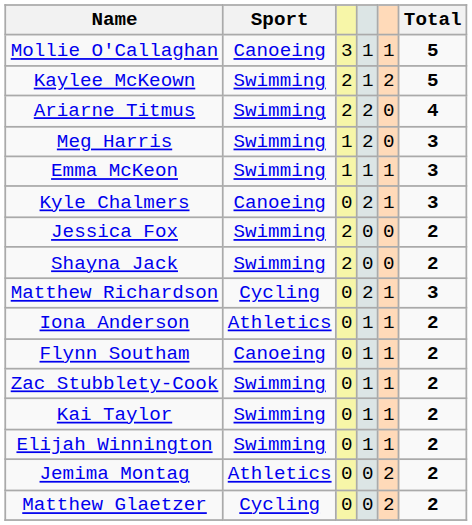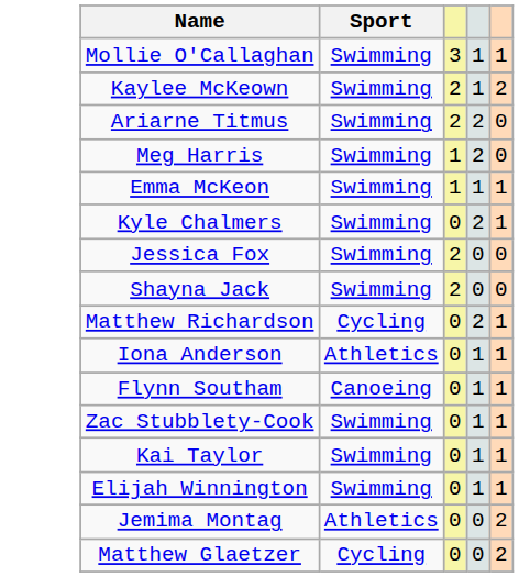 <table class=wikitable style=font-size:85%;text-align:center;float:right>
 <tr>
 <th>Name</th>
 <th>Sport</th>
 <td bgcolor=F7F6A8></td>
 <td bgcolor=DCE5E5></td>
 <td bgcolor=FFDAB9></td>
-<th>Total</th>
 </tr>
 <tr>
 <td><a href='#'>Mollie O'Callaghan</a></td>
-<td><a href='#'>Canoeing</a></td>
+<td><a href='#'>Swimming</a></td>
 <td bgcolor=F7F6A8>3</td>
 <td bgcolor=DCE5E5>1</td>
 <td bgcolor=FFDAB9>1</td>
-<td><strong>5</strong></td>
 </tr>
 <tr>
 <td><a href='#'>Kaylee McKeown</a></td>
 <td><a href='#'>Swimming</a></td>
 <td bgcolor=F7F6A8>2</td>
 <td bgcolor=DCE5E5>1</td>
 <td bgcolor=FFDAB9>2</td>
-<td><strong>5</strong></td>
 </tr>
 <tr>
 <td><a href='#'>Ariarne Titmus</a></td>
 <td><a href='#'>Swimming</a></td>
 <td bgcolor=F7F6A8>2</td>
 <td bgcolor=DCE5E5>2</td>
 <td bgcolor=FFDAB9>0</td>
-<td><strong>4</strong></td>
 </tr>
 <tr>
 <td><a href='#'>Meg Harris</a></td>
 <td><a href='#'>Swimming</a></td>
 <td bgcolor=F7F6A8>1</td>
 <td bgcolor=DCE5E5>2</td>
 <td bgcolor=FFDAB9>0</td>
-<td><strong>3</strong></td>
 </tr>
 <tr>
 <td><a href='#'>Emma McKeon</a></td>
 <td><a href='#'>Swimming</a></td>
 <td bgcolor=F7F6A8>1</td>
 <td bgcolor=DCE5E5>1</td>
 <td bgcolor=FFDAB9>1</td>
-<td><strong>3</strong></td>
 </tr>
 <tr>
 <td><a href='#'>Kyle Chalmers</a></td>
-<td><a href='#'>Canoeing</a></td>
+<td><a href='#'>Swimming</a></td>
 <td bgcolor=F7F6A8>0</td>
 <td bgcolor=DCE5E5>2</td>
 <td bgcolor=FFDAB9>1</td>
-<td><strong>3</strong></td>
 </tr>
 <tr>
 <td><a href='#'>Jessica Fox</a></td>
 <td><a href='#'>Swimming</a></td>
 <td bgcolor=F7F6A8>2</td>
 <td bgcolor=DCE5E5>0</td>
 <td bgcolor=FFDAB9>0</td>
-<td><strong>2</strong></td>
 </tr>
 <tr>
 <td><a href='#'>Shayna Jack</a></td>
 <td><a href='#'>Swimming</a></td>
 <td bgcolor=F7F6A8>2</td>
 <td bgcolor=DCE5E5>0</td>
 <td bgcolor=FFDAB9>0</td>
-<td><strong>2</strong></td>
 </tr>
 <tr>
 <td><a href='#'>Matthew Richardson</a></td>
 <td><a href='#'>Cycling</a></td>
 <td bgcolor=F7F6A8>0</td>
 <td bgcolor=DCE5E5>2</td>
 <td bgcolor=FFDAB9>1</td>
-<td><strong>3</strong></td>
 </tr>
 <tr>
 <td><a href='#'>Iona Anderson</a></td>
 <td><a href='#'>Athletics</a></td>
 <td bgcolor=F7F6A8>0</td>
 <td bgcolor=DCE5E5>1</td>
 <td bgcolor=FFDAB9>1</td>
-<td><strong>2</strong></td>
 </tr>
 <tr>
 <td><a href='#'>Flynn Southam</a></td>
 <td><a href='#'>Canoeing</a></td>
 <td bgcolor=F7F6A8>0</td>
 <td bgcolor=DCE5E5>1</td>
 <td bgcolor=FFDAB9>1</td>
-<td><strong>2</strong></td>
 </tr>
 <tr>
 <td><a href='#'>Zac Stubblety-Cook</a></td>
 <td><a href='#'>Swimming</a></td>
 <td bgcolor=F7F6A8>0</td>
 <td bgcolor=DCE5E5>1</td>
 <td bgcolor=FFDAB9>1</td>
-<td><strong>2</strong></td>
 </tr>
 <tr>
 <td><a href='#'>Kai Taylor</a></td>
 <td><a href='#'>Swimming</a></td>
 <td bgcolor=F7F6A8>0</td>
 <td bgcolor=DCE5E5>1</td>
 <td bgcolor=FFDAB9>1</td>
-<td><strong>2</strong></td>
 </tr>
 <tr>
 <td><a href='#'>Elijah Winnington</a></td>
 <td><a href='#'>Swimming</a></td>
 <td bgcolor=F7F6A8>0</td>
 <td bgcolor=DCE5E5>1</td>
 <td bgcolor=FFDAB9>1</td>
-<td><strong>2</strong></td>
 </tr>
 <tr>
 <td><a href='#'>Jemima Montag</a></td>
 <td><a href='#'>Athletics</a></td>
 <td bgcolor=F7F6A8>0</td>
 <td bgcolor=DCE5E5>0</td>
 <td bgcolor=FFDAB9>2</td>
-<td><strong>2</strong></td>
 </tr>
 <tr>
 <td><a href='#'>Matthew Glaetzer</a></td>
 <td><a href='#'>Cycling</a></td>
 <td bgcolor=F7F6A8>0</td>
 <td bgcolor=DCE5E5>0</td>
 <td bgcolor=FFDAB9>2</td>
-<td><strong>2</strong></td>
 </tr>
 </table>
